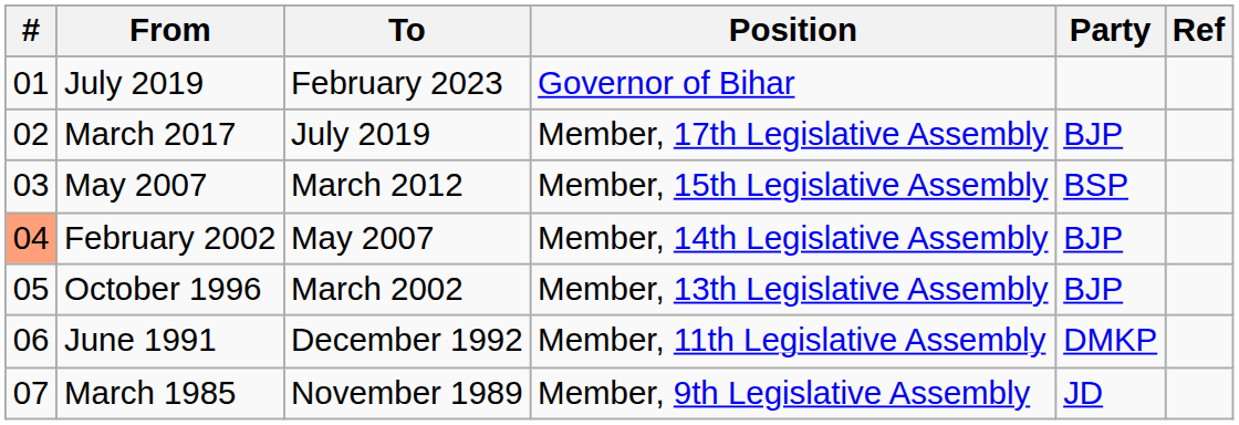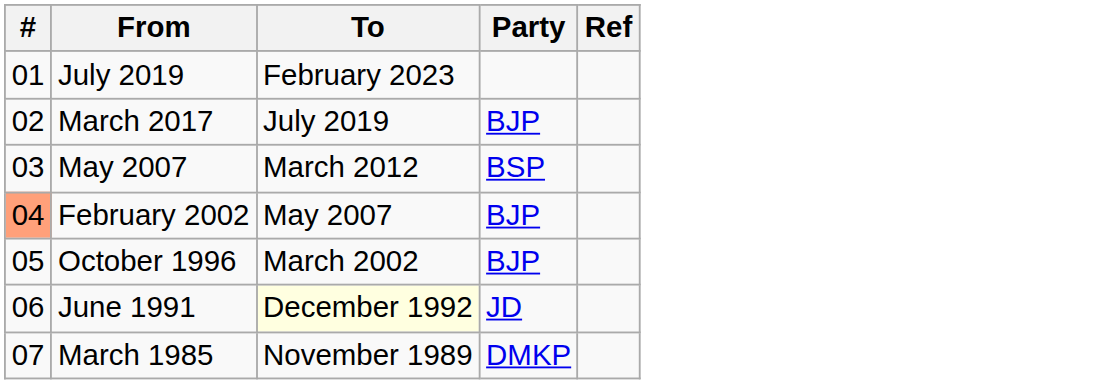 <table class="wikitable sortable">
 <tr>
 <th>#</th>
 <th>From</th>
 <th>To</th>
-<th>Position</th>
 <th>Party</th>
 <th>Ref</th>
 </tr>
 <tr>
 <td>01</td>
 <td>July 2019</td>
 <td>February 2023</td>
-<td><a href='#'>Governor of Bihar</a></td>
 <td></td>
 <td></td>
 </tr>
 <tr>
 <td>02</td>
 <td>March 2017</td>
 <td>July 2019</td>
-<td>Member, <a href='#'>17th Legislative Assembly</a></td>
 <td><a href='#'>BJP</a></td>
 <td></td>
 </tr>
 <tr>
 <td>03</td>
 <td>May 2007</td>
 <td>March 2012</td>
-<td>Member, <a href='#'>15th Legislative Assembly</a></td>
 <td><a href='#'>BSP</a></td>
 <td></td>
 </tr>
 <tr>
 <td style="background: lightsalmon;">04</td>
 <td>February 2002</td>
 <td>May 2007</td>
-<td>Member, <a href='#'>14th Legislative Assembly</a></td>
 <td><a href='#'>BJP</a></td>
 <td></td>
 </tr>
 <tr>
 <td>05</td>
 <td>October 1996</td>
 <td>March 2002</td>
-<td>Member, <a href='#'>13th Legislative Assembly</a></td>
 <td><a href='#'>BJP</a></td>
 <td></td>
 </tr>
 <tr>
 <td>06</td>
 <td>June 1991</td>
-<td>December 1992</td>
-<td>Member, <a href='#'>11th Legislative Assembly</a></td>
-<td><a href='#'>DMKP</a></td>
+<td style="background: lightyellow;">December 1992</td>
+<td><a href='#'>JD</a></td>
 <td></td>
 </tr>
 <tr>
 <td>07</td>
 <td>March 1985</td>
 <td>November 1989</td>
-<td>Member, <a href='#'>9th Legislative Assembly</a></td>
-<td><a href='#'>JD</a></td>
+<td><a href='#'>DMKP</a></td>
 <td></td>
 </tr>
 </table>
